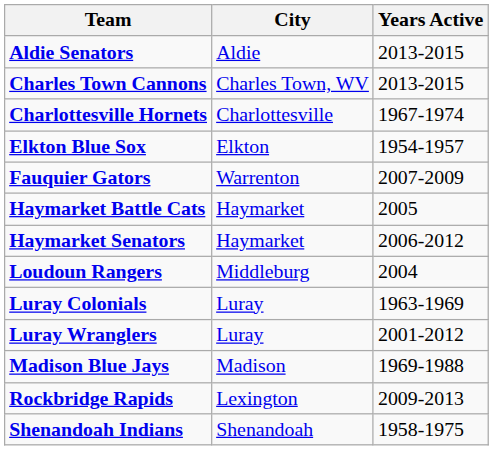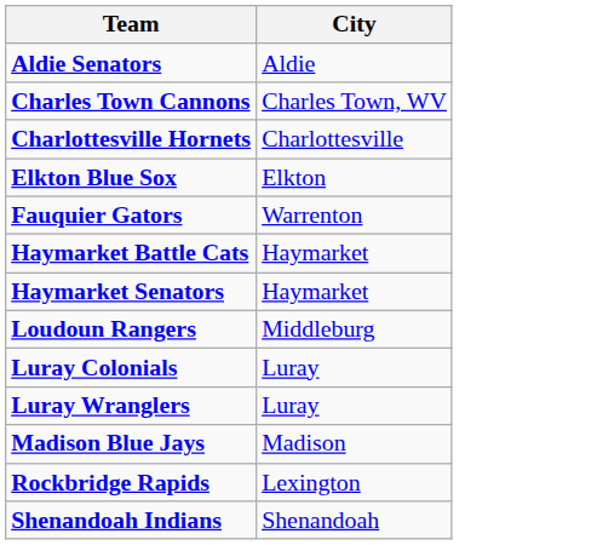 <table class="wikitable sortable">
 <tr>
 <th>Team</th>
 <th>City</th>
-<th>Years Active</th>
 </tr>
 <tr>
 <td><strong><a href='#'>Aldie Senators</a></strong></td>
 <td><a href='#'>Aldie</a></td>
-<td>2013-2015</td>
 </tr>
 <tr>
 <td><strong><a href='#'>Charles Town Cannons</a></strong></td>
 <td><a href='#'>Charles Town, WV</a></td>
-<td>2013-2015</td>
 </tr>
 <tr>
 <td><strong><a href='#'>Charlottesville Hornets</a></strong></td>
 <td><a href='#'>Charlottesville</a></td>
-<td>1967-1974</td>
 </tr>
 <tr>
 <td><strong><a href='#'>Elkton Blue Sox</a></strong></td>
 <td><a href='#'>Elkton</a></td>
-<td>1954-1957</td>
 </tr>
 <tr>
 <td><strong><a href='#'>Fauquier Gators</a></strong></td>
 <td><a href='#'>Warrenton</a></td>
-<td>2007-2009</td>
 </tr>
 <tr>
 <td><strong><a href='#'>Haymarket Battle Cats</a></strong></td>
 <td><a href='#'>Haymarket</a></td>
-<td>2005</td>
 </tr>
 <tr>
 <td><strong><a href='#'>Haymarket Senators</a></strong></td>
 <td><a href='#'>Haymarket</a></td>
-<td>2006-2012</td>
 </tr>
 <tr>
 <td><strong><a href='#'>Loudoun Rangers</a></strong></td>
 <td><a href='#'>Middleburg</a></td>
-<td>2004</td>
 </tr>
 <tr>
 <td><strong><a href='#'>Luray Colonials</a></strong></td>
 <td><a href='#'>Luray</a></td>
-<td>1963-1969</td>
 </tr>
 <tr>
 <td><strong><a href='#'>Luray Wranglers</a></strong></td>
 <td><a href='#'>Luray</a></td>
-<td>2001-2012</td>
 </tr>
 <tr>
 <td><strong><a href='#'>Madison Blue Jays</a></strong></td>
 <td><a href='#'>Madison</a></td>
-<td>1969-1988</td>
 </tr>
 <tr>
 <td><strong><a href='#'>Rockbridge Rapids</a></strong></td>
 <td><a href='#'>Lexington</a></td>
-<td>2009-2013</td>
 </tr>
 <tr>
 <td><strong><a href='#'>Shenandoah Indians</a></strong></td>
 <td><a href='#'>Shenandoah</a></td>
-<td>1958-1975</td>
 </tr>
 </table>
